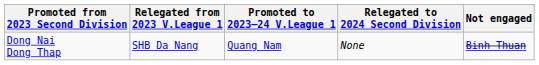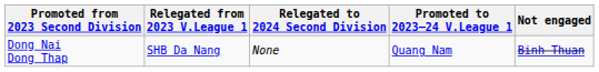 <table class="wikitable">
 <tr>
 <th>Promoted from<br><a href='#'>2023 Second Division</a></th>
 <th>Relegated from<br><a href='#'>2023 V.League 1</a></th>
+<th>Relegated to<br><a href='#'>2024 Second Division</a></th>
 <th>Promoted to<br><a href='#'>2023–24 V.League 1</a></th>
-<th>Relegated to<br><a href='#'>2024 Second Division</a></th>
 <th>Not engaged</th>
 </tr>
 <tr>
 <td><a href='#'>Dong Nai</a><br><a href='#'>Dong Thap</a></td>
 <td><a href='#'>SHB Da Nang</a></td>
+<td><em>None</em></td>
 <td><a href='#'>Quang Nam</a></td>
-<td><em>None</em></td>
 <td><s><a href='#'>Binh Thuan</a></s></td>
 </tr>
 </table>
